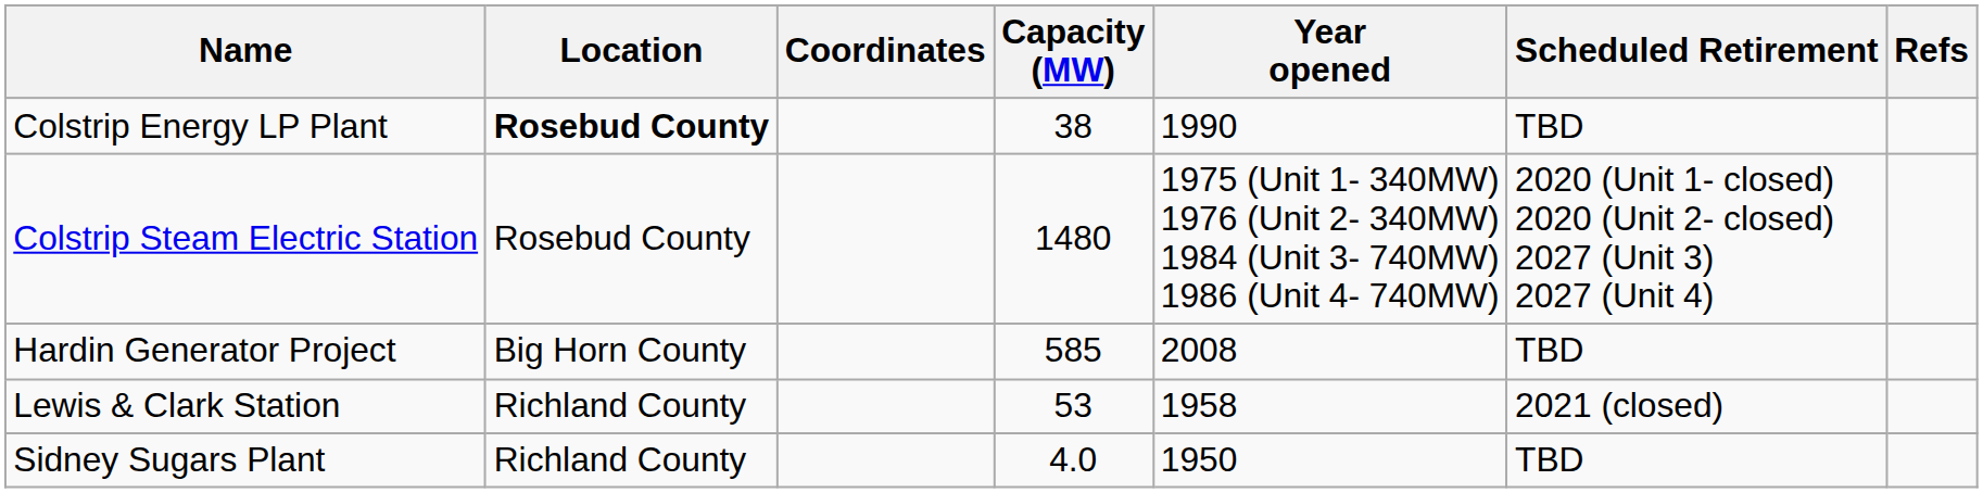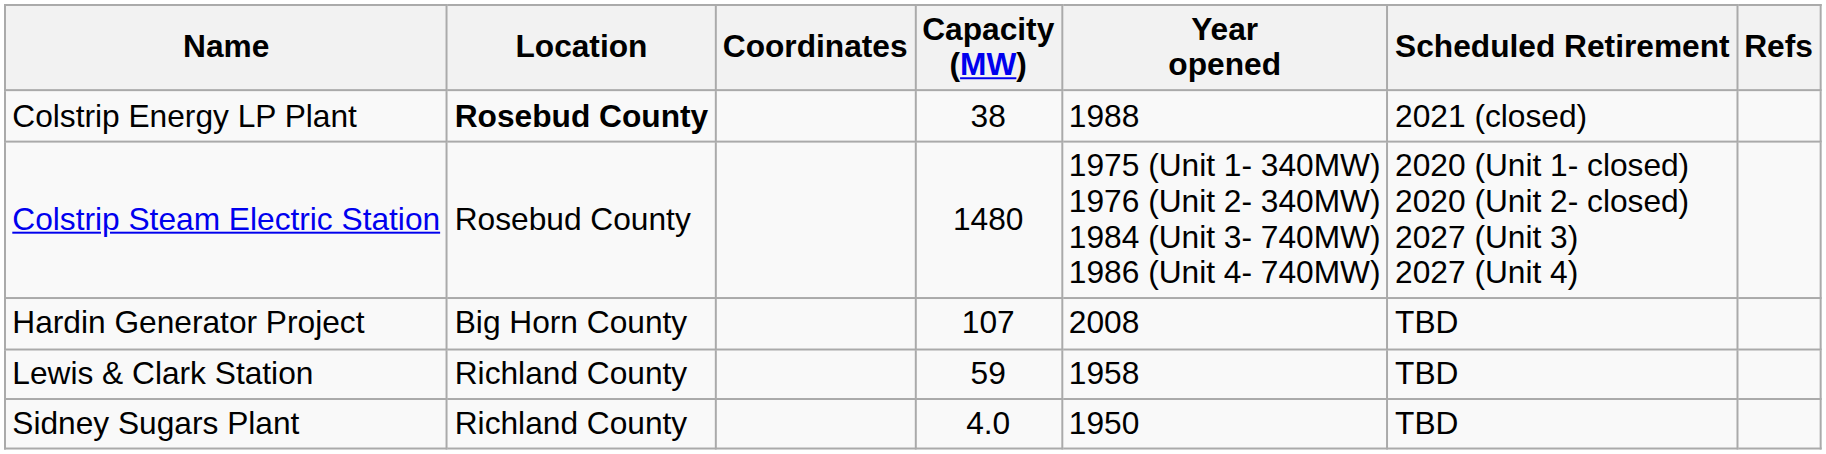 <table class="wikitable sortable">
 <tr>
 <th>Name</th>
 <th>Location</th>
 <th>Coordinates</th>
 <th>Capacity<br>(<a href='#'>MW</a>)</th>
 <th>Year<br>opened</th>
 <th>Scheduled Retirement</th>
 <th>Refs</th>
 </tr>
 <tr>
 <td>Colstrip Energy LP Plant</td>
 <td><strong>Rosebud County</strong></td>
 <td></td>
 <td align="center">38</td>
-<td>1990</td>
-<td>TBD</td>
+<td>1988</td>
+<td>2021 (closed)</td>
 <td></td>
 </tr>
 <tr>
 <td><a href='#'>Colstrip Steam Electric Station</a></td>
 <td>Rosebud County</td>
 <td></td>
 <td align="center">1480</td>
 <td>1975 (Unit 1- 340MW)<br>1976 (Unit 2- 340MW)<br>1984 (Unit 3- 740MW)<br>1986 (Unit 4- 740MW)</td>
 <td>2020 (Unit 1- closed)<br>2020 (Unit 2- closed)<br>2027 (Unit 3)<br>2027 (Unit 4)</td>
 <td></td>
 </tr>
 <tr>
 <td>Hardin Generator Project</td>
 <td>Big Horn County</td>
 <td></td>
-<td align="center">585</td>
+<td align="center">107</td>
 <td>2008</td>
 <td>TBD </td>
 <td></td>
 </tr>
 <tr>
 <td>Lewis & Clark Station</td>
 <td>Richland County</td>
 <td></td>
-<td align="center">53</td>
+<td align="center">59</td>
 <td>1958</td>
-<td>2021 (closed)</td>
+<td>TBD </td>
 <td></td>
 </tr>
 <tr>
 <td>Sidney Sugars Plant</td>
 <td>Richland County</td>
 <td></td>
 <td align="center">4.0</td>
 <td>1950</td>
 <td>TBD</td>
 <td></td>
 </tr>
 </table>
